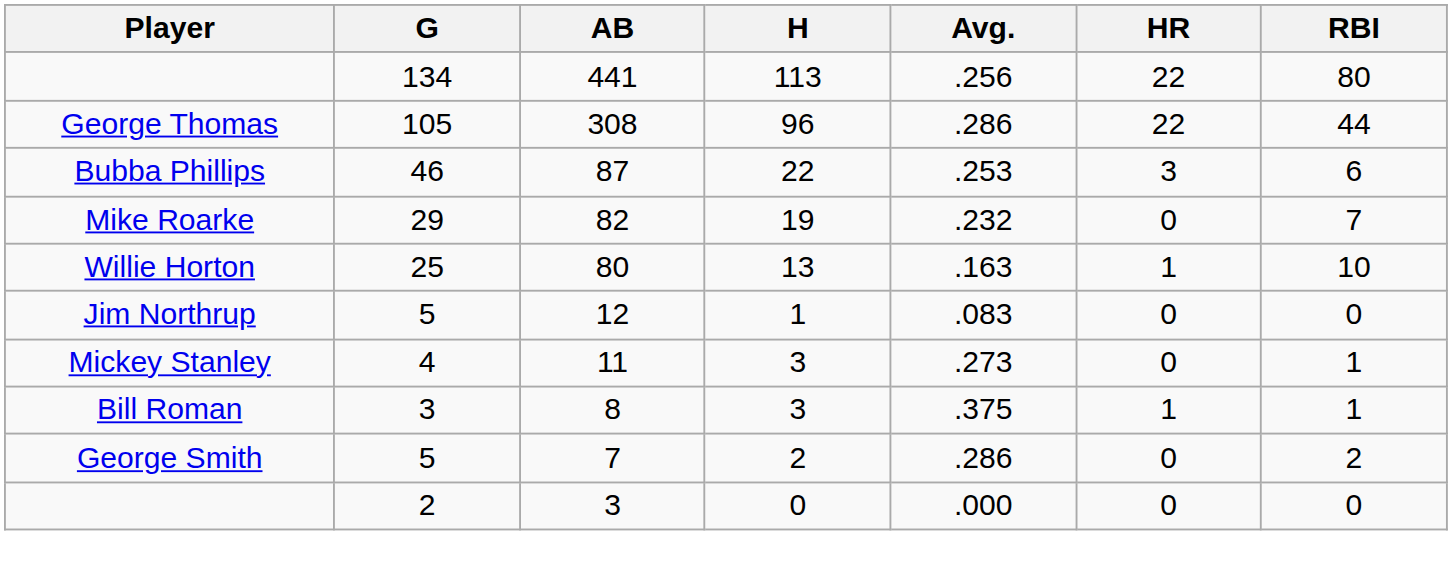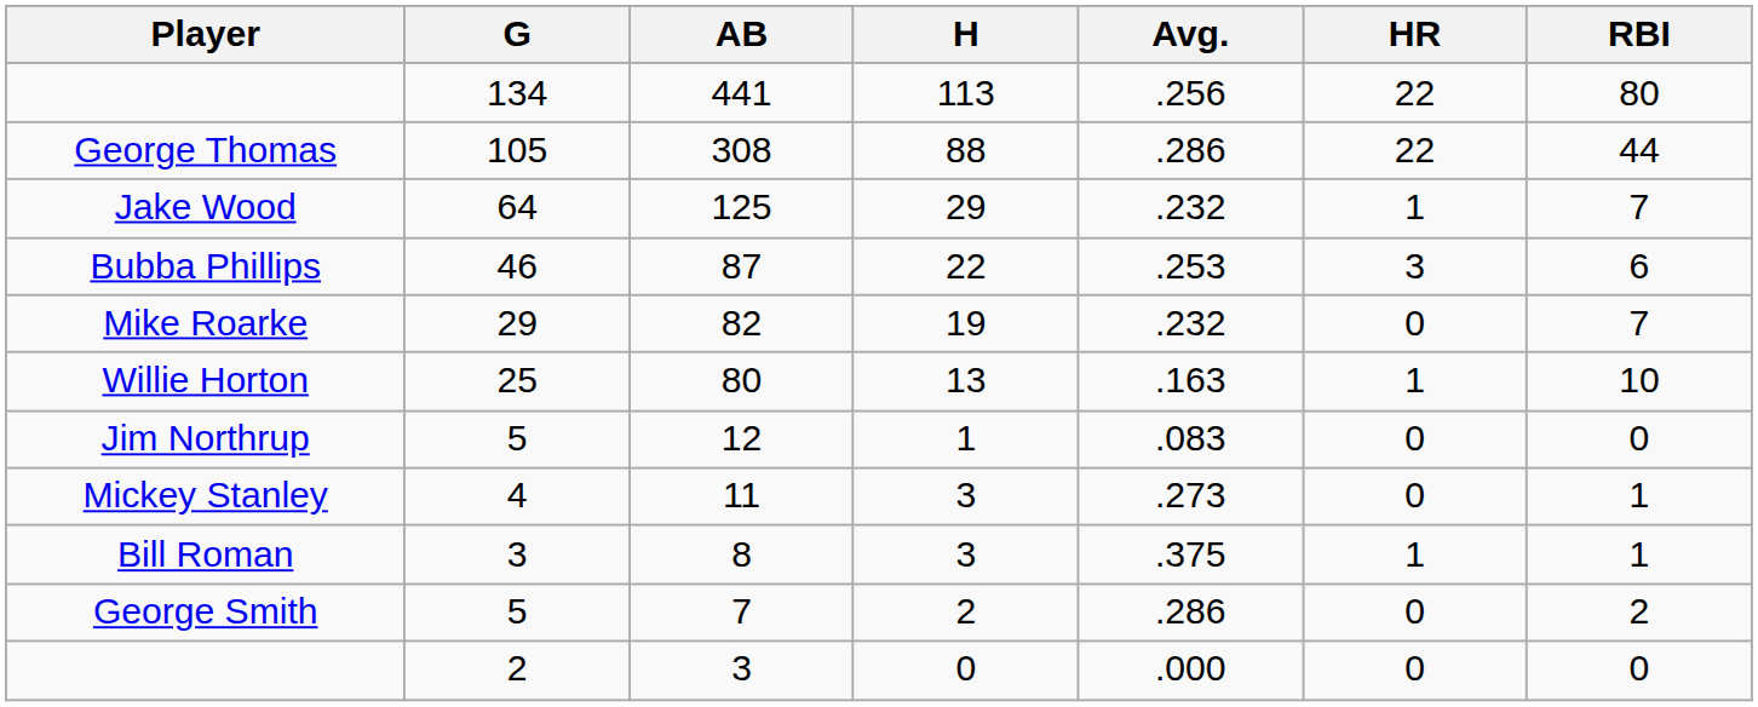 <table class="wikitable sortable">
 <tr>
 <th bgcolor="#DDDDFF" width="16%">Player</th>
 <th bgcolor="#DDDDFF" width="9%">G</th>
 <th bgcolor="#DDDDFF" width="9%">AB</th>
 <th bgcolor="#DDDDFF" width="9%">H</th>
 <th bgcolor="#DDDDFF" width="9%">Avg.</th>
 <th bgcolor="#DDDDFF" width="9%">HR</th>
 <th bgcolor="#DDDDFF" width="9%">RBI</th>
 </tr>
 <tr align="center">
 <td></td>
 <td>134</td>
 <td>441</td>
 <td>113</td>
 <td>.256</td>
 <td>22</td>
 <td>80</td>
 </tr>
 <tr align="center">
 <td><a href='#'>George Thomas</a></td>
 <td>105</td>
 <td>308</td>
-<td>96</td>
+<td>88</td>
 <td>.286</td>
 <td>22</td>
 <td>44</td>
+</tr>
+<tr align=center>
+<td><a href='#'>Jake Wood</a></td>
+<td>64</td>
+<td>125</td>
+<td>29</td>
+<td>.232</td>
+<td>1</td>
+<td>7</td>
 </tr>
 <tr align=center>
 <td><a href='#'>Bubba Phillips</a></td>
 <td>46</td>
 <td>87</td>
 <td>22</td>
 <td>.253</td>
 <td>3</td>
 <td>6</td>
 </tr>
 <tr align=center>
 <td><a href='#'>Mike Roarke</a></td>
 <td>29</td>
 <td>82</td>
 <td>19</td>
 <td>.232</td>
 <td>0</td>
 <td>7</td>
 </tr>
 <tr align=center>
 <td><a href='#'>Willie Horton</a></td>
 <td>25</td>
 <td>80</td>
 <td>13</td>
 <td>.163</td>
 <td>1</td>
 <td>10</td>
 </tr>
 <tr align=center>
 <td><a href='#'>Jim Northrup</a></td>
 <td>5</td>
 <td>12</td>
 <td>1</td>
 <td>.083</td>
 <td>0</td>
 <td>0</td>
 </tr>
 <tr align=center>
 <td><a href='#'>Mickey Stanley</a></td>
 <td>4</td>
 <td>11</td>
 <td>3</td>
 <td>.273</td>
 <td>0</td>
 <td>1</td>
 </tr>
 <tr align=center>
 <td><a href='#'>Bill Roman</a></td>
 <td>3</td>
 <td>8</td>
 <td>3</td>
 <td>.375</td>
 <td>1</td>
 <td>1</td>
 </tr>
 <tr align=center>
 <td><a href='#'>George Smith</a></td>
 <td>5</td>
 <td>7</td>
 <td>2</td>
 <td>.286</td>
 <td>0</td>
 <td>2</td>
 </tr>
 <tr align=center>
 <td></td>
 <td>2</td>
 <td>3</td>
 <td>0</td>
 <td>.000</td>
 <td>0</td>
 <td>0</td>
 </tr>
 </table>
